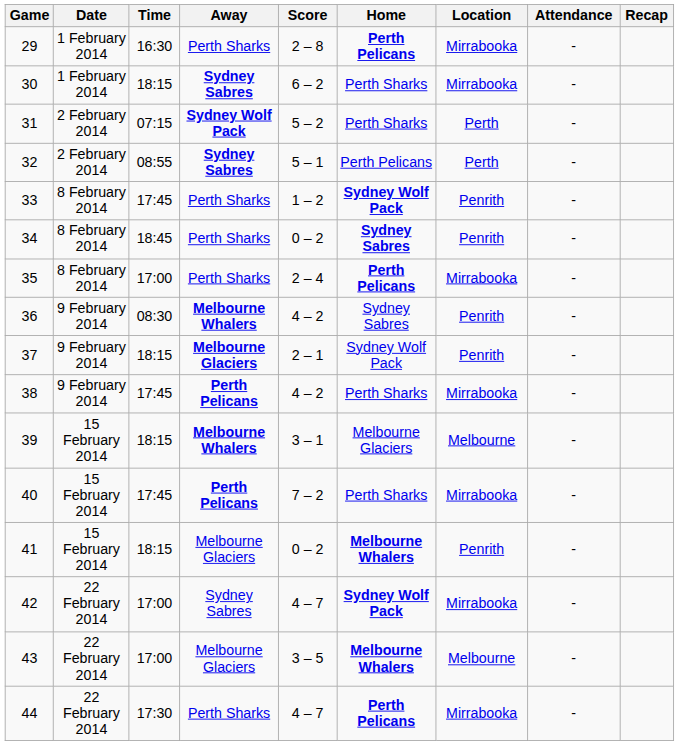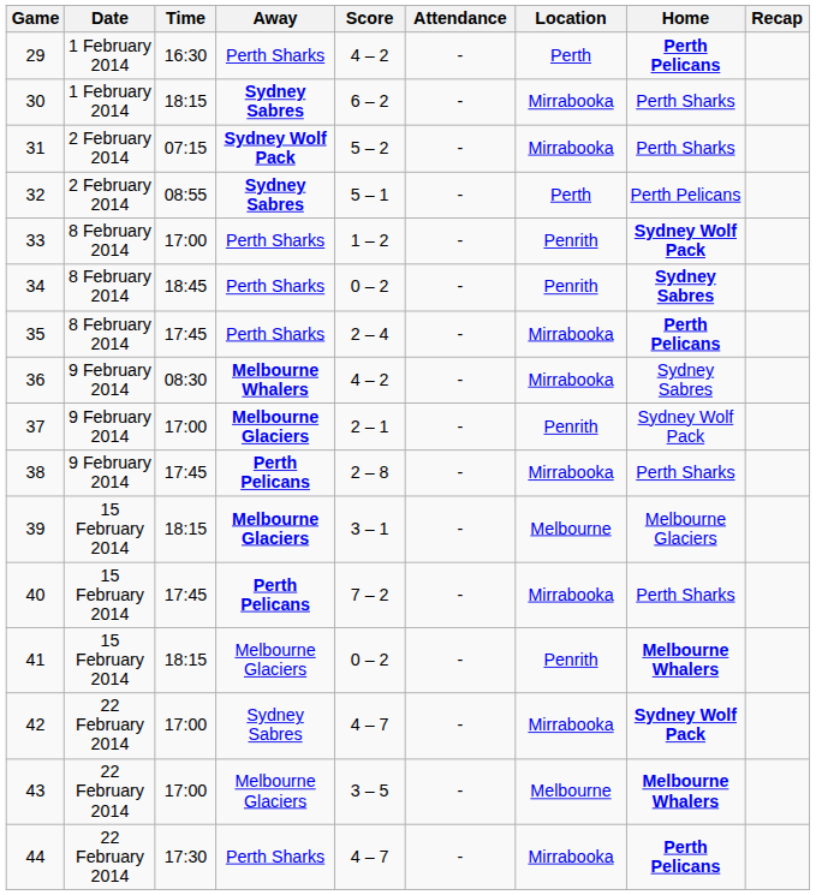 <table class="wikitable" width="85%" style="margin: 1em auto 1em auto">
 <tr>
 <th width="1%">Game</th>
 <th width="6%">Date</th>
 <th width="4%">Time</th>
 <th width="10%">Away</th>
 <th width="6%">Score</th>
+<th width="4%">Attendance</th>
+<th width="7%">Location</th>
 <th width="10%">Home</th>
-<th width="7%">Location</th>
-<th width="4%">Attendance</th>
 <th width="2%">Recap</th>
 </tr>
 <tr align="center">
 <td>29</td>
 <td>1 February 2014</td>
 <td>16:30</td>
 <td><a href='#'>Perth Sharks</a></td>
-<td>2 – 8</td>
+<td>4 – 2</td>
+<td>-</td>
+<td><a href='#'>Perth</a></td>
 <td><strong><a href='#'>Perth Pelicans</a></strong></td>
-<td><a href='#'>Mirrabooka</a></td>
-<td>-</td>
 <td></td>
 </tr>
 <tr align="center">
 <td>30</td>
 <td>1 February 2014</td>
 <td>18:15</td>
 <td><strong><a href='#'>Sydney Sabres</a></strong></td>
 <td>6 – 2</td>
+<td>-</td>
+<td><a href='#'>Mirrabooka</a></td>
 <td><a href='#'>Perth Sharks</a></td>
-<td><a href='#'>Mirrabooka</a></td>
-<td>-</td>
 <td></td>
 </tr>
 <tr align="center">
 <td>31</td>
 <td>2 February 2014</td>
 <td>07:15</td>
 <td><strong><a href='#'>Sydney Wolf Pack</a></strong></td>
 <td>5 – 2</td>
+<td>-</td>
+<td><a href='#'>Mirrabooka</a></td>
 <td><a href='#'>Perth Sharks</a></td>
-<td><a href='#'>Perth</a></td>
-<td>-</td>
 <td></td>
 </tr>
 <tr align="center">
 <td>32</td>
 <td>2 February 2014</td>
 <td>08:55</td>
 <td><strong><a href='#'>Sydney Sabres</a></strong></td>
 <td>5 – 1</td>
+<td>-</td>
+<td><a href='#'>Perth</a></td>
 <td><a href='#'>Perth Pelicans</a></td>
-<td><a href='#'>Perth</a></td>
-<td>-</td>
 <td></td>
 </tr>
 <tr align="center">
 <td>33</td>
 <td>8 February 2014</td>
-<td>17:45</td>
+<td>17:00</td>
 <td><a href='#'>Perth Sharks</a></td>
 <td>1 – 2</td>
+<td>-</td>
+<td><a href='#'>Penrith</a></td>
 <td><strong><a href='#'>Sydney Wolf Pack</a></strong></td>
-<td><a href='#'>Penrith</a></td>
-<td>-</td>
 <td></td>
 </tr>
 <tr align="center">
 <td>34</td>
 <td>8 February 2014</td>
 <td>18:45</td>
 <td><a href='#'>Perth Sharks</a></td>
 <td>0 – 2</td>
+<td>-</td>
+<td><a href='#'>Penrith</a></td>
 <td><strong><a href='#'>Sydney Sabres</a></strong></td>
-<td><a href='#'>Penrith</a></td>
-<td>-</td>
 <td></td>
 </tr>
 <tr align="center">
 <td>35</td>
 <td>8 February 2014</td>
-<td>17:00</td>
+<td>17:45</td>
 <td><a href='#'>Perth Sharks</a></td>
 <td>2 – 4</td>
+<td>-</td>
+<td><a href='#'>Mirrabooka</a></td>
 <td><strong><a href='#'>Perth Pelicans</a></strong></td>
-<td><a href='#'>Mirrabooka</a></td>
-<td>-</td>
 <td></td>
 </tr>
 <tr align="center">
 <td>36</td>
 <td>9 February 2014</td>
 <td>08:30</td>
 <td><strong><a href='#'>Melbourne Whalers</a></strong></td>
 <td>4 – 2</td>
+<td>-</td>
+<td><a href='#'>Mirrabooka</a></td>
 <td><a href='#'>Sydney Sabres</a></td>
-<td><a href='#'>Penrith</a></td>
-<td>-</td>
 <td></td>
 </tr>
 <tr align="center">
 <td>37</td>
 <td>9 February 2014</td>
-<td>18:15</td>
+<td>17:00</td>
 <td><strong><a href='#'>Melbourne Glaciers</a></strong></td>
 <td>2 – 1</td>
+<td>-</td>
+<td><a href='#'>Penrith</a></td>
 <td><a href='#'>Sydney Wolf Pack</a></td>
-<td><a href='#'>Penrith</a></td>
-<td>-</td>
 <td></td>
 </tr>
 <tr align="center">
 <td>38</td>
 <td>9 February 2014</td>
 <td>17:45</td>
 <td><strong><a href='#'>Perth Pelicans</a></strong></td>
-<td>4 – 2</td>
+<td>2 – 8</td>
+<td>-</td>
+<td><a href='#'>Mirrabooka</a></td>
 <td><a href='#'>Perth Sharks</a></td>
-<td><a href='#'>Mirrabooka</a></td>
-<td>-</td>
 <td></td>
 </tr>
 <tr align="center">
 <td>39</td>
 <td>15 February 2014</td>
 <td>18:15</td>
-<td><strong><a href='#'>Melbourne Whalers</a></strong></td>
+<td><strong><a href='#'>Melbourne Glaciers</a></strong></td>
 <td>3 – 1</td>
+<td>-</td>
+<td><a href='#'>Melbourne</a></td>
 <td><a href='#'>Melbourne Glaciers</a></td>
-<td><a href='#'>Melbourne</a></td>
-<td>-</td>
 <td></td>
 </tr>
 <tr align="center">
 <td>40</td>
 <td>15 February 2014</td>
 <td>17:45</td>
 <td><strong><a href='#'>Perth Pelicans</a></strong></td>
 <td>7 – 2</td>
+<td>-</td>
+<td><a href='#'>Mirrabooka</a></td>
 <td><a href='#'>Perth Sharks</a></td>
-<td><a href='#'>Mirrabooka</a></td>
-<td>-</td>
 <td></td>
 </tr>
 <tr align="center">
 <td>41</td>
 <td>15 February 2014</td>
 <td>18:15</td>
 <td><a href='#'>Melbourne Glaciers</a></td>
 <td>0 – 2</td>
+<td>-</td>
+<td><a href='#'>Penrith</a></td>
 <td><strong><a href='#'>Melbourne Whalers</a></strong></td>
-<td><a href='#'>Penrith</a></td>
-<td>-</td>
 <td></td>
 </tr>
 <tr align="center">
 <td>42</td>
 <td>22 February 2014</td>
 <td>17:00</td>
 <td><a href='#'>Sydney Sabres</a></td>
 <td>4 – 7</td>
+<td>-</td>
+<td><a href='#'>Mirrabooka</a></td>
 <td><strong><a href='#'>Sydney Wolf Pack</a></strong></td>
-<td><a href='#'>Mirrabooka</a></td>
-<td>-</td>
 <td></td>
 </tr>
 <tr align="center">
 <td>43</td>
 <td>22 February 2014</td>
 <td>17:00</td>
 <td><a href='#'>Melbourne Glaciers</a></td>
 <td>3 – 5</td>
+<td>-</td>
+<td><a href='#'>Melbourne</a></td>
 <td><strong><a href='#'>Melbourne Whalers</a></strong></td>
-<td><a href='#'>Melbourne</a></td>
-<td>-</td>
 <td></td>
 </tr>
 <tr align="center">
 <td>44</td>
 <td>22 February 2014</td>
 <td>17:30</td>
 <td><a href='#'>Perth Sharks</a></td>
 <td>4 – 7</td>
+<td>-</td>
+<td><a href='#'>Mirrabooka</a></td>
 <td><strong><a href='#'>Perth Pelicans</a></strong></td>
-<td><a href='#'>Mirrabooka</a></td>
-<td>-</td>
 <td></td>
 </tr>
 </table>
